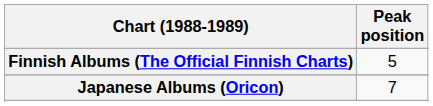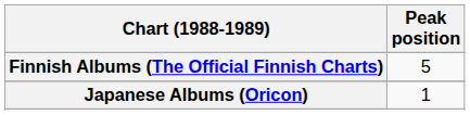 <table class="wikitable sortable plainrowheaders" style="text-align:center">
 <tr>
 <th scope="col">Chart (1988-1989)</th>
 <th scope="col">Peak<br>position</th>
 </tr>
 <tr>
 </tr>
 <tr>
 </tr>
 <tr>
 </tr>
 <tr>
 </tr>
 <tr>
 <th scope="row">Finnish Albums (<a href='#'>The Official Finnish Charts</a>)</th>
 <td align="center">5</td>
 </tr>
 <tr>
 </tr>
 <tr>
 <th scope="row">Japanese Albums (<a href='#'>Oricon</a>)</th>
-<td>7</td>
+<td>1</td>
 </tr>
 <tr>
 </tr>
 <tr>
 </tr>
 <tr>
 </tr>
 <tr>
 </tr>
 <tr>
 </tr>
 <tr>
 </tr>
 </table>
